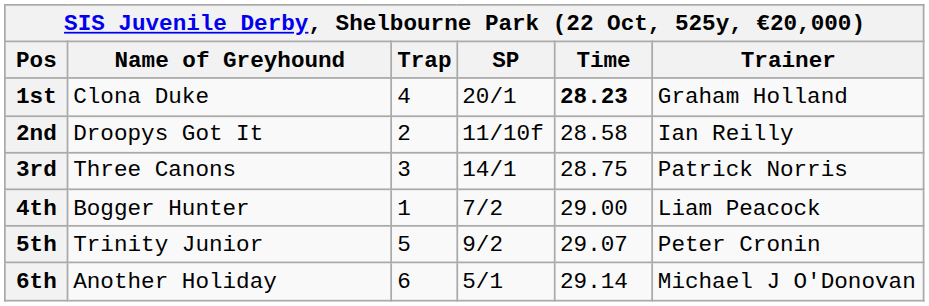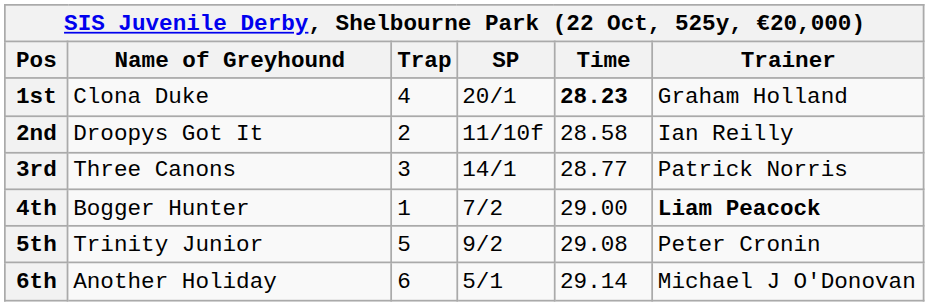 <table class="wikitable">
 <tr>
 <th colspan="6"><a href='#'>SIS Juvenile Derby</a>, Shelbourne Park (22 Oct, 525y, €20,000)</th>
 </tr>
 <tr>
 <th width=30>Pos</th>
 <th width=180>Name of Greyhound</th>
 <th width=30>Trap</th>
 <th width=50>SP</th>
 <th width=50>Time</th>
 <th width=150>Trainer</th>
 </tr>
 <tr>
 <th>1st</th>
 <td>Clona Duke</td>
 <td>4</td>
 <td>20/1</td>
 <td><strong>28.23</strong></td>
 <td>Graham Holland</td>
 </tr>
 <tr>
 <th>2nd</th>
 <td>Droopys Got It</td>
 <td>2</td>
 <td>11/10f</td>
 <td>28.58</td>
 <td>Ian Reilly</td>
 </tr>
 <tr>
 <th>3rd</th>
 <td>Three Canons</td>
 <td>3</td>
 <td>14/1</td>
-<td>28.75</td>
+<td>28.77</td>
 <td>Patrick Norris</td>
 </tr>
 <tr>
 <th>4th</th>
 <td>Bogger Hunter</td>
 <td>1</td>
 <td>7/2</td>
 <td>29.00</td>
-<td>Liam Peacock</td>
+<td><strong>Liam Peacock</strong></td>
 </tr>
 <tr>
 <th>5th</th>
 <td>Trinity Junior</td>
 <td>5</td>
 <td>9/2</td>
-<td>29.07</td>
+<td>29.08</td>
 <td>Peter Cronin</td>
 </tr>
 <tr>
 <th>6th</th>
 <td>Another Holiday</td>
 <td>6</td>
 <td>5/1</td>
 <td>29.14</td>
 <td>Michael J O'Donovan</td>
 </tr>
 </table>
